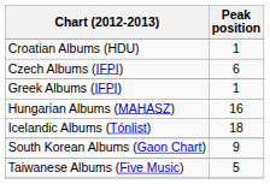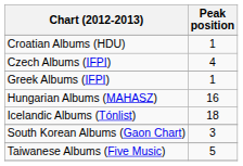 <table class="wikitable sortable">
 <tr>
 <th>Chart (2012-2013)</th>
 <th>Peak<br>position</th>
 </tr>
 <tr>
 </tr>
 <tr>
 </tr>
 <tr>
 </tr>
 <tr>
 </tr>
 <tr>
 <td>Croatian Albums (HDU)</td>
 <td style="text-align:center;">1</td>
 </tr>
 <tr>
 <td>Czech Albums (<a href='#'>IFPI</a>)</td>
-<td style="text-align:center;">6</td>
+<td style="text-align:center;">4</td>
 </tr>
 <tr>
 </tr>
 <tr>
 </tr>
 <tr>
 </tr>
 <tr>
 </tr>
 <tr>
 </tr>
 <tr>
 <td>Greek Albums (<a href='#'>IFPI</a>)</td>
 <td style="text-align:center;">1</td>
 </tr>
 <tr>
 <td>Hungarian Albums (<a href='#'>MAHASZ</a>)</td>
 <td style="text-align:center;">16</td>
 </tr>
 <tr>
 <td>Icelandic Albums (<a href='#'>Tónlist</a>)</td>
 <td style="text-align:center;">18</td>
 </tr>
 <tr>
 </tr>
 <tr>
 </tr>
 <tr>
 </tr>
 <tr>
 </tr>
 <tr>
 </tr>
 <tr>
 </tr>
 <tr>
 </tr>
 <tr>
 <td>South Korean Albums (<a href='#'>Gaon Chart</a>)</td>
-<td style="text-align:center;">9</td>
+<td style="text-align:center;">3</td>
 </tr>
 <tr>
 </tr>
 <tr>
 </tr>
 <tr>
 </tr>
 <tr>
 <td>Taiwanese Albums (<a href='#'>Five Music</a>)</td>
 <td style="text-align:center;">5</td>
 </tr>
 <tr>
 </tr>
 </table>
